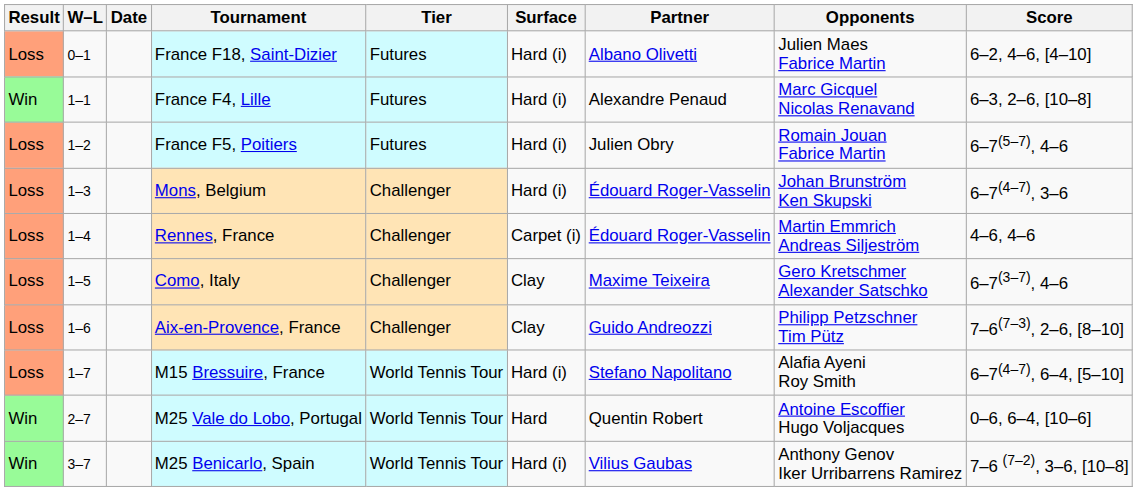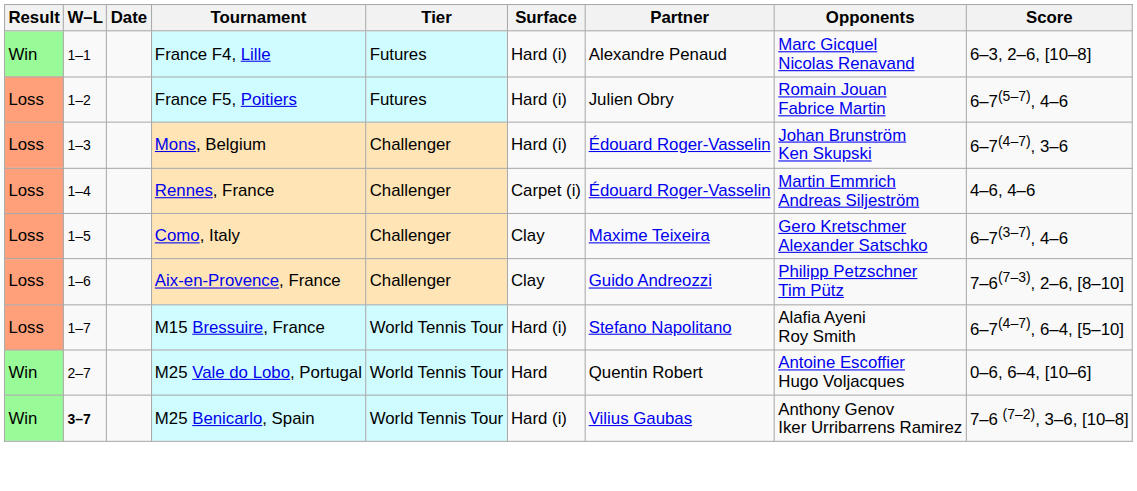 <table class="sortable wikitable">
 <tr>
 <th>Result</th>
 <th class="unsortable">W–L</th>
 <th>Date</th>
 <th>Tournament</th>
 <th>Tier</th>
 <th>Surface</th>
 <th>Partner</th>
 <th>Opponents</th>
 <th class="unsortable">Score</th>
-</tr>
-<tr>
-<td bgcolor=#FFA07A>Loss</td>
-<td><small>0–1</small></td>
-<td></td>
-<td style="background:#cffcff;">France F18, <a href='#'>Saint-Dizier</a></td>
-<td style="background:#cffcff;">Futures</td>
-<td>Hard (i)</td>
-<td> <a href='#'>Albano Olivetti</a></td>
-<td> Julien Maes<br> <a href='#'>Fabrice Martin</a></td>
-<td>6–2, 4–6, [4–10]</td>
 </tr>
 <tr>
 <td bgcolor=98FB98>Win</td>
 <td><small>1–1</small></td>
 <td></td>
 <td style="background:#cffcff;">France F4, <a href='#'>Lille</a></td>
 <td style="background:#cffcff;">Futures</td>
 <td>Hard (i)</td>
 <td> Alexandre Penaud</td>
 <td> <a href='#'>Marc Gicquel</a><br> <a href='#'>Nicolas Renavand</a></td>
 <td>6–3, 2–6, [10–8]</td>
 </tr>
 <tr>
 <td bgcolor=#FFA07A>Loss</td>
 <td><small>1–2</small></td>
 <td></td>
 <td style="background:#cffcff;">France F5, <a href='#'>Poitiers</a></td>
 <td style="background:#cffcff;">Futures</td>
 <td>Hard (i)</td>
 <td> Julien Obry</td>
 <td> <a href='#'>Romain Jouan</a><br> <a href='#'>Fabrice Martin</a></td>
 <td>6–7<sup>(5–7)</sup>, 4–6</td>
 </tr>
 <tr>
 <td bgcolor=#FFA07A>Loss</td>
 <td><small>1–3</small></td>
 <td><a href='#'></a></td>
 <td style="background:moccasin;"><a href='#'>Mons</a>, Belgium</td>
 <td style="background:moccasin;">Challenger</td>
 <td>Hard (i)</td>
 <td> <a href='#'>Édouard Roger-Vasselin</a></td>
 <td> <a href='#'>Johan Brunström</a><br> <a href='#'>Ken Skupski</a></td>
 <td>6–7<sup>(4–7)</sup>, 3–6</td>
 </tr>
 <tr>
 <td bgcolor=#FFA07A>Loss</td>
 <td><small>1–4</small></td>
 <td><a href='#'></a></td>
 <td style="background:moccasin;"><a href='#'>Rennes</a>, France</td>
 <td style="background:moccasin;">Challenger</td>
 <td>Carpet (i)</td>
 <td> <a href='#'>Édouard Roger-Vasselin</a></td>
 <td> <a href='#'>Martin Emmrich</a><br> <a href='#'>Andreas Siljeström</a></td>
 <td>4–6, 4–6</td>
 </tr>
 <tr>
 <td bgcolor=#FFA07A>Loss</td>
 <td><small>1–5</small></td>
 <td><a href='#'></a></td>
 <td style="background:moccasin;"><a href='#'>Como</a>, Italy</td>
 <td style="background:moccasin;">Challenger</td>
 <td>Clay</td>
 <td> <a href='#'>Maxime Teixeira</a></td>
 <td> <a href='#'>Gero Kretschmer</a><br> <a href='#'>Alexander Satschko</a></td>
 <td>6–7<sup>(3–7)</sup>, 4–6</td>
 </tr>
 <tr>
 <td bgcolor=#FFA07A>Loss</td>
 <td><small>1–6</small></td>
 <td><a href='#'></a></td>
 <td style="background:moccasin;"><a href='#'>Aix-en-Provence</a>, France</td>
 <td style="background:moccasin;">Challenger</td>
 <td>Clay</td>
 <td> <a href='#'>Guido Andreozzi</a></td>
 <td> <a href='#'>Philipp Petzschner</a><br> <a href='#'>Tim Pütz</a></td>
 <td>7–6<sup>(7–3)</sup>, 2–6, [8–10]</td>
 </tr>
 <tr>
 <td bgcolor=#FFA07A>Loss</td>
 <td><small>1–7</small></td>
 <td></td>
 <td style="background:#cffcff;">M15 <a href='#'>Bressuire</a>, France</td>
 <td style="background:#cffcff;">World Tennis Tour</td>
 <td>Hard (i)</td>
 <td> <a href='#'>Stefano Napolitano</a></td>
 <td> Alafia Ayeni<br> Roy Smith</td>
 <td>6–7<sup>(4–7)</sup>, 6–4, [5–10]</td>
 </tr>
 <tr>
 <td bgcolor=#98FB98>Win</td>
 <td><small>2–7</small></td>
 <td></td>
 <td style="background:#cffcff;">M25 <a href='#'>Vale do Lobo</a>, Portugal</td>
 <td style="background:#cffcff;">World Tennis Tour</td>
 <td>Hard</td>
 <td> Quentin Robert</td>
 <td> <a href='#'>Antoine Escoffier</a> <br> Hugo Voljacques</td>
 <td>0–6, 6–4, [10–6]</td>
 </tr>
 <tr>
 <td bgcolor=#98FB98>Win</td>
-<td><small>3–7</small></td>
+<td><strong><small>3–7</small></strong></td>
 <td></td>
 <td style="background:#cffcff;">M25 <a href='#'>Benicarlo</a>, Spain</td>
 <td style="background:#cffcff;">World Tennis Tour</td>
 <td>Hard (i)</td>
 <td> <a href='#'>Vilius Gaubas</a></td>
 <td> Anthony Genov <br> Iker Urribarrens Ramirez</td>
 <td>7–6 <sup>(7–2)</sup>, 3–6, [10–8]</td>
 </tr>
 </table>
